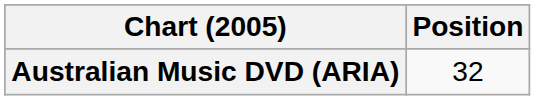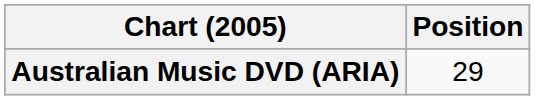 <table class="wikitable sortable plainrowheaders" style="text-align:center">
 <tr>
 <th scope="col">Chart (2005)</th>
 <th scope="col">Position</th>
 </tr>
 <tr>
 <th scope="row">Australian Music DVD (ARIA)</th>
-<td>32</td>
+<td>29</td>
 </tr>
 </table>
